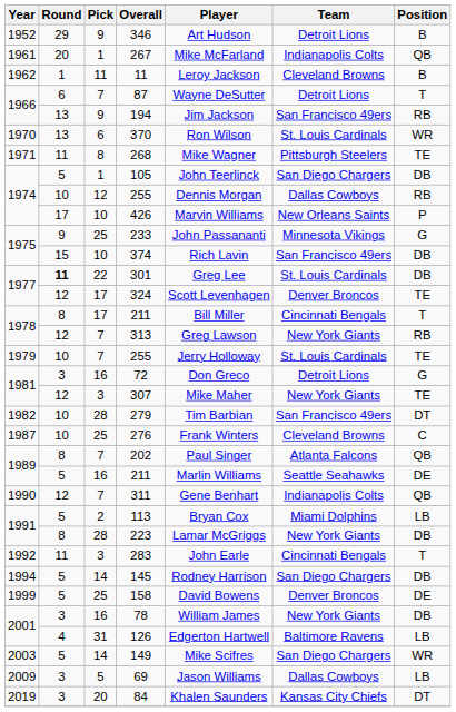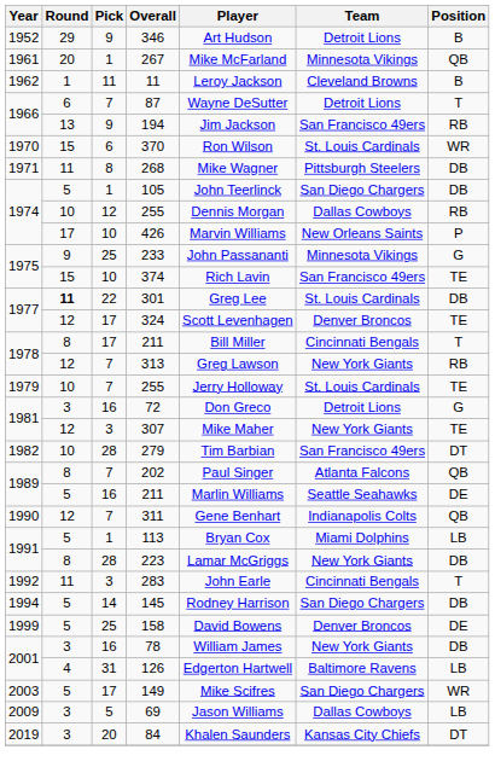 <table class="wikitable sortable" style="text-align: center;">
 <tr>
 <th>Year</th>
 <th>Round</th>
 <th>Pick</th>
 <th>Overall</th>
 <th>Player</th>
 <th>Team</th>
 <th>Position</th>
 </tr>
 <tr>
 <td>1952</td>
 <td>29</td>
 <td>9</td>
 <td>346</td>
 <td><a href='#'>Art Hudson</a></td>
 <td><a href='#'>Detroit Lions</a></td>
 <td>B</td>
 </tr>
 <tr>
 <td>1961</td>
 <td>20</td>
 <td>1</td>
 <td>267</td>
 <td><a href='#'>Mike McFarland</a></td>
-<td><a href='#'>Indianapolis Colts</a></td>
+<td><a href='#'>Minnesota Vikings</a></td>
 <td>QB</td>
 </tr>
 <tr>
 <td>1962</td>
 <td>1</td>
 <td>11</td>
 <td>11</td>
 <td><a href='#'>Leroy Jackson</a></td>
 <td><a href='#'>Cleveland Browns</a></td>
 <td>B</td>
 </tr>
 <tr>
 <td rowspan="2">1966</td>
 <td>6</td>
 <td>7</td>
 <td>87</td>
 <td><a href='#'>Wayne DeSutter</a></td>
 <td><a href='#'>Detroit Lions</a></td>
 <td>T</td>
 </tr>
 <tr>
 <td>13</td>
 <td>9</td>
 <td>194</td>
 <td><a href='#'>Jim Jackson</a></td>
 <td><a href='#'>San Francisco 49ers</a></td>
 <td>RB</td>
 </tr>
 <tr>
 <td>1970</td>
-<td>13</td>
+<td>15</td>
 <td>6</td>
 <td>370</td>
 <td><a href='#'>Ron Wilson</a></td>
 <td><a href='#'>St. Louis Cardinals</a></td>
 <td>WR</td>
 </tr>
 <tr>
 <td>1971</td>
 <td>11</td>
 <td>8</td>
 <td>268</td>
 <td><a href='#'>Mike Wagner</a></td>
 <td><a href='#'>Pittsburgh Steelers</a></td>
-<td>TE</td>
+<td>DB</td>
 </tr>
 <tr>
 <td rowspan="3">1974</td>
 <td>5</td>
 <td>1</td>
 <td>105</td>
 <td><a href='#'>John Teerlinck</a></td>
 <td><a href='#'>San Diego Chargers</a></td>
 <td>DB</td>
 </tr>
 <tr>
 <td>10</td>
 <td>12</td>
 <td>255</td>
 <td><a href='#'>Dennis Morgan</a></td>
 <td><a href='#'>Dallas Cowboys</a></td>
 <td>RB</td>
 </tr>
 <tr>
 <td>17</td>
 <td>10</td>
 <td>426</td>
 <td><a href='#'>Marvin Williams</a></td>
 <td><a href='#'>New Orleans Saints</a></td>
 <td>P</td>
 </tr>
 <tr>
 <td rowspan="2">1975</td>
 <td>9</td>
 <td>25</td>
 <td>233</td>
 <td><a href='#'>John Passananti</a></td>
 <td><a href='#'>Minnesota Vikings</a></td>
 <td>G</td>
 </tr>
 <tr>
 <td>15</td>
 <td>10</td>
 <td>374</td>
 <td><a href='#'>Rich Lavin</a></td>
 <td><a href='#'>San Francisco 49ers</a></td>
-<td>DB</td>
+<td>TE</td>
 </tr>
 <tr>
 <td rowspan="2">1977</td>
 <td><strong>11</strong></td>
 <td>22</td>
 <td>301</td>
 <td><a href='#'>Greg Lee</a></td>
 <td><a href='#'>St. Louis Cardinals</a></td>
 <td>DB</td>
 </tr>
 <tr>
 <td>12</td>
 <td>17</td>
 <td>324</td>
 <td><a href='#'>Scott Levenhagen</a></td>
 <td><a href='#'>Denver Broncos</a></td>
 <td>TE</td>
 </tr>
 <tr>
 <td rowspan="2">1978</td>
 <td>8</td>
 <td>17</td>
 <td>211</td>
 <td><a href='#'>Bill Miller</a></td>
 <td><a href='#'>Cincinnati Bengals</a></td>
 <td>T</td>
 </tr>
 <tr>
 <td>12</td>
 <td>7</td>
 <td>313</td>
 <td><a href='#'>Greg Lawson</a></td>
 <td><a href='#'>New York Giants</a></td>
 <td>RB</td>
 </tr>
 <tr>
 <td>1979</td>
 <td>10</td>
 <td>7</td>
 <td>255</td>
 <td><a href='#'>Jerry Holloway</a></td>
 <td><a href='#'>St. Louis Cardinals</a></td>
 <td>TE</td>
 </tr>
 <tr>
 <td rowspan="2">1981</td>
 <td>3</td>
 <td>16</td>
 <td>72</td>
 <td><a href='#'>Don Greco</a></td>
 <td><a href='#'>Detroit Lions</a></td>
 <td>G</td>
 </tr>
 <tr>
 <td>12</td>
 <td>3</td>
 <td>307</td>
 <td><a href='#'>Mike Maher</a></td>
 <td><a href='#'>New York Giants</a></td>
 <td>TE</td>
 </tr>
 <tr>
 <td>1982</td>
 <td>10</td>
 <td>28</td>
 <td>279</td>
 <td><a href='#'>Tim Barbian</a></td>
 <td><a href='#'>San Francisco 49ers</a></td>
 <td>DT</td>
 </tr>
 <tr>
-<td>1987</td>
-<td>10</td>
-<td>25</td>
-<td>276</td>
-<td><a href='#'>Frank Winters</a></td>
-<td><a href='#'>Cleveland Browns</a></td>
-<td>C</td>
-</tr>
-<tr>
 <td rowspan="2">1989</td>
 <td>8</td>
 <td>7</td>
 <td>202</td>
 <td><a href='#'>Paul Singer</a></td>
 <td><a href='#'>Atlanta Falcons</a></td>
 <td>QB</td>
 </tr>
 <tr>
 <td>5</td>
 <td>16</td>
 <td>211</td>
 <td><a href='#'>Marlin Williams</a></td>
 <td><a href='#'>Seattle Seahawks</a></td>
 <td>DE</td>
 </tr>
 <tr>
 <td>1990</td>
 <td>12</td>
 <td>7</td>
 <td>311</td>
 <td><a href='#'>Gene Benhart</a></td>
 <td><a href='#'>Indianapolis Colts</a></td>
 <td>QB</td>
 </tr>
 <tr>
 <td rowspan="2">1991</td>
 <td>5</td>
-<td>2</td>
+<td>1</td>
 <td>113</td>
 <td><a href='#'>Bryan Cox</a></td>
 <td><a href='#'>Miami Dolphins</a></td>
 <td>LB</td>
 </tr>
 <tr>
 <td>8</td>
 <td>28</td>
 <td>223</td>
 <td><a href='#'>Lamar McGriggs</a></td>
 <td><a href='#'>New York Giants</a></td>
 <td>DB</td>
 </tr>
 <tr>
 <td>1992</td>
 <td>11</td>
 <td>3</td>
 <td>283</td>
 <td><a href='#'>John Earle</a></td>
 <td><a href='#'>Cincinnati Bengals</a></td>
 <td>T</td>
 </tr>
 <tr>
 <td>1994</td>
 <td>5</td>
 <td>14</td>
 <td>145</td>
 <td><a href='#'>Rodney Harrison</a></td>
 <td><a href='#'>San Diego Chargers</a></td>
 <td>DB</td>
 </tr>
 <tr>
 <td>1999</td>
 <td>5</td>
 <td>25</td>
 <td>158</td>
 <td><a href='#'>David Bowens</a></td>
 <td><a href='#'>Denver Broncos</a></td>
 <td>DE</td>
 </tr>
 <tr>
 <td rowspan="2">2001</td>
 <td>3</td>
 <td>16</td>
 <td>78</td>
 <td><a href='#'>William James</a></td>
 <td><a href='#'>New York Giants</a></td>
 <td>DB</td>
 </tr>
 <tr>
 <td>4</td>
 <td>31</td>
 <td>126</td>
 <td><a href='#'>Edgerton Hartwell</a></td>
 <td><a href='#'>Baltimore Ravens</a></td>
 <td>LB</td>
 </tr>
 <tr>
 <td>2003</td>
 <td>5</td>
-<td>14</td>
+<td>17</td>
 <td>149</td>
 <td><a href='#'>Mike Scifres</a></td>
 <td><a href='#'>San Diego Chargers</a></td>
 <td>WR</td>
 </tr>
 <tr>
 <td>2009</td>
 <td>3</td>
 <td>5</td>
 <td>69</td>
 <td><a href='#'>Jason Williams</a></td>
 <td><a href='#'>Dallas Cowboys</a></td>
 <td>LB</td>
 </tr>
 <tr>
 <td>2019</td>
 <td>3</td>
 <td>20</td>
 <td>84</td>
 <td><a href='#'>Khalen Saunders</a></td>
 <td><a href='#'>Kansas City Chiefs</a></td>
 <td>DT</td>
 </tr>
 <tr>
 </tr>
 </table>
